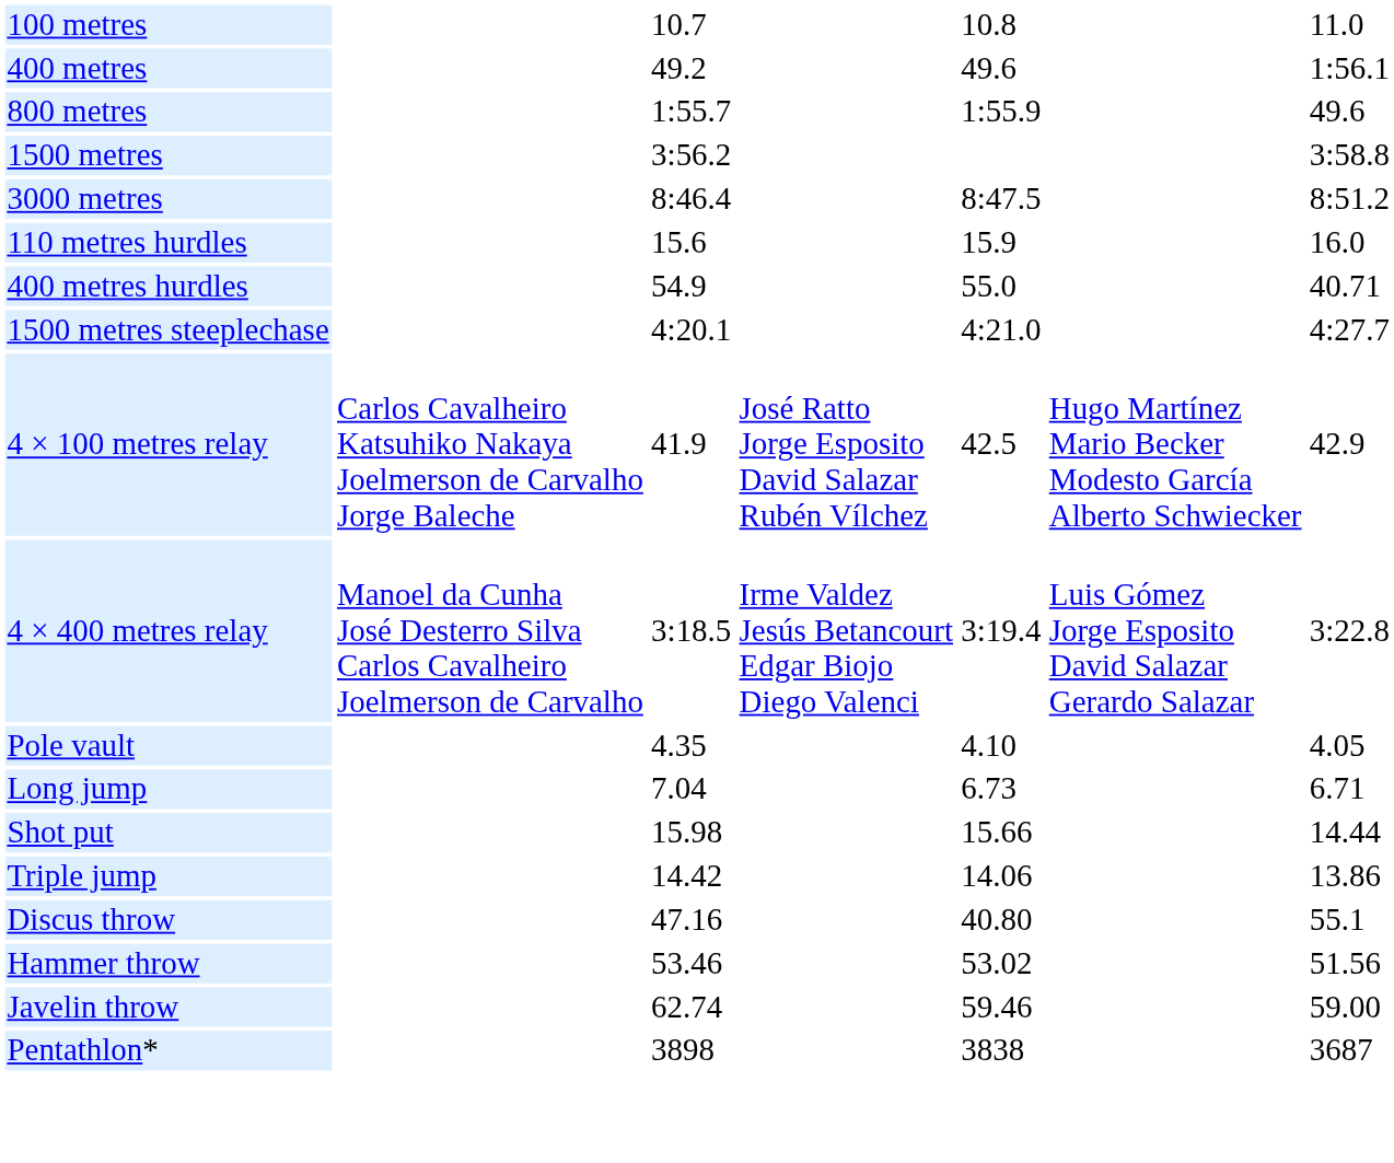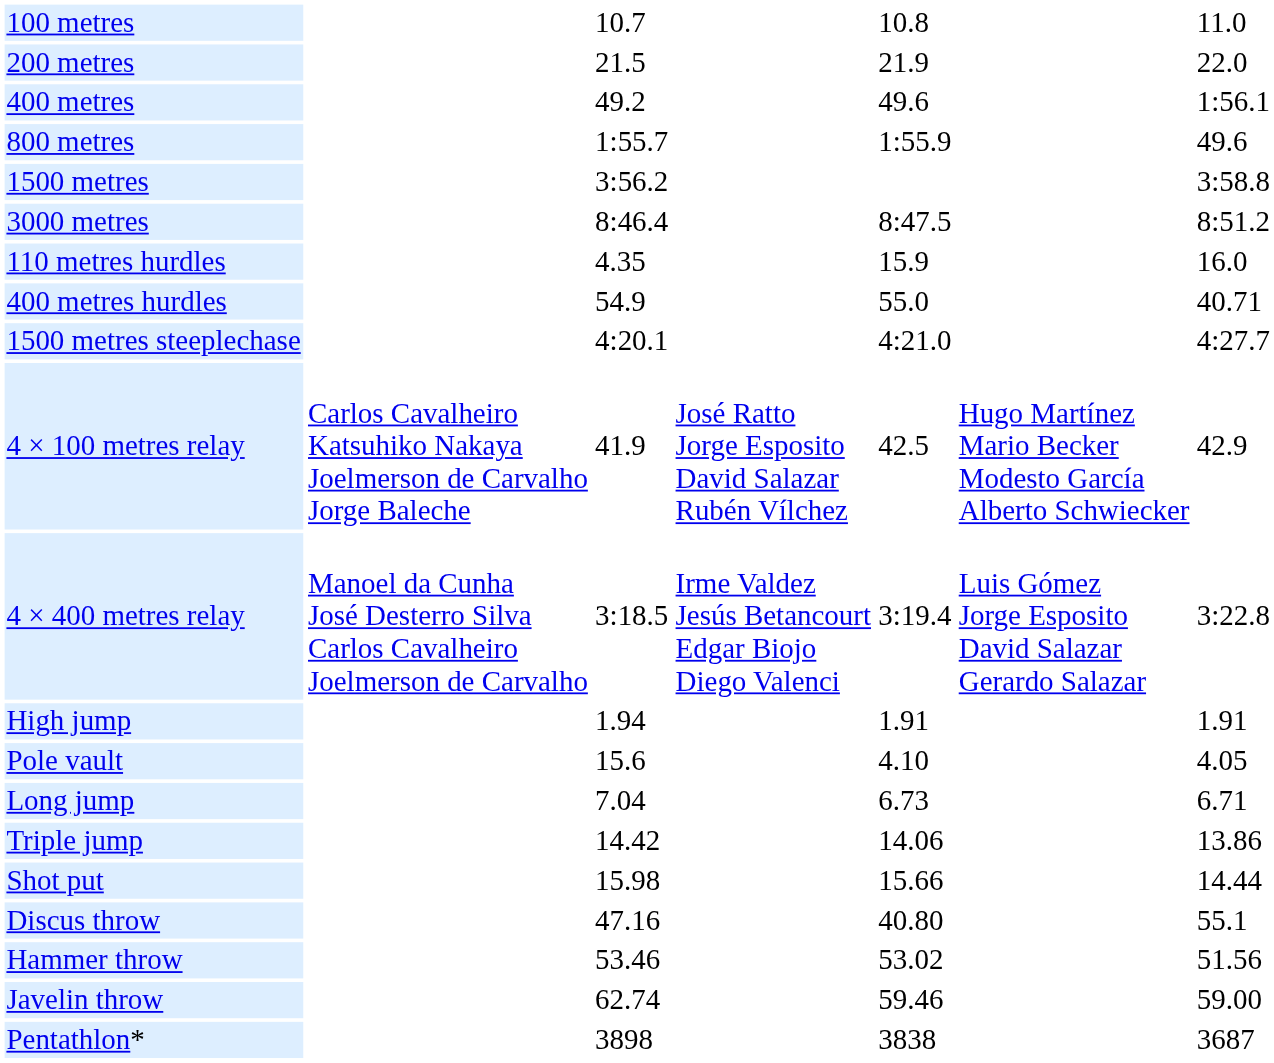 <table>
 <tr>
 <td bgcolor = DDEEFF><a href='#'>100 metres</a></td>
 <td></td>
 <td>10.7</td>
 <td></td>
 <td>10.8</td>
 <td></td>
 <td>11.0</td>
+</tr>
+<tr>
+<td bgcolor = DDEEFF><a href='#'>200 metres</a></td>
+<td></td>
+<td>21.5</td>
+<td></td>
+<td>21.9</td>
+<td></td>
+<td>22.0</td>
 </tr>
 <tr>
 <td bgcolor = DDEEFF><a href='#'>400 metres</a></td>
 <td></td>
 <td>49.2</td>
 <td></td>
 <td>49.6</td>
 <td></td>
 <td>1:56.1</td>
 </tr>
 <tr>
 <td bgcolor = DDEEFF><a href='#'>800 metres</a></td>
 <td></td>
 <td>1:55.7</td>
 <td></td>
 <td>1:55.9</td>
 <td></td>
 <td>49.6</td>
 </tr>
 <tr>
 <td bgcolor = DDEEFF><a href='#'>1500 metres</a></td>
 <td></td>
 <td>3:56.2</td>
 <td></td>
 <td></td>
 <td></td>
 <td>3:58.8</td>
 </tr>
 <tr>
 <td bgcolor = DDEEFF><a href='#'>3000 metres</a></td>
 <td></td>
 <td>8:46.4</td>
 <td></td>
 <td>8:47.5</td>
 <td></td>
 <td>8:51.2</td>
 </tr>
 <tr>
 <td bgcolor = DDEEFF><a href='#'>110 metres hurdles</a></td>
 <td></td>
-<td>15.6</td>
+<td>4.35</td>
 <td></td>
 <td>15.9</td>
 <td></td>
 <td>16.0</td>
 </tr>
 <tr>
 <td bgcolor = DDEEFF><a href='#'>400 metres hurdles</a></td>
 <td></td>
 <td>54.9</td>
 <td></td>
 <td>55.0</td>
 <td></td>
 <td>40.71</td>
 </tr>
 <tr>
 <td bgcolor = DDEEFF><a href='#'>1500 metres steeplechase</a></td>
 <td></td>
 <td>4:20.1</td>
 <td></td>
 <td>4:21.0</td>
 <td></td>
 <td>4:27.7</td>
 </tr>
 <tr>
 <td bgcolor = DDEEFF><a href='#'>4 × 100 metres relay</a></td>
 <td><br><a href='#'>Carlos Cavalheiro</a><br><a href='#'>Katsuhiko Nakaya</a><br><a href='#'>Joelmerson de Carvalho</a><br><a href='#'>Jorge Baleche</a></td>
 <td>41.9</td>
 <td><br><a href='#'>José Ratto</a><br><a href='#'>Jorge Esposito</a><br><a href='#'>David Salazar</a><br><a href='#'>Rubén Vílchez</a></td>
 <td>42.5</td>
 <td><br><a href='#'>Hugo Martínez</a><br><a href='#'>Mario Becker</a><br><a href='#'>Modesto García</a><br><a href='#'>Alberto Schwiecker</a></td>
 <td>42.9</td>
 </tr>
 <tr>
 <td bgcolor = DDEEFF><a href='#'>4 × 400 metres relay</a></td>
 <td><br><a href='#'>Manoel da Cunha</a><br><a href='#'>José Desterro Silva</a><br><a href='#'>Carlos Cavalheiro</a><br><a href='#'>Joelmerson de Carvalho</a></td>
 <td>3:18.5</td>
 <td><br><a href='#'>Irme Valdez</a><br><a href='#'>Jesús Betancourt</a><br><a href='#'>Edgar Biojo</a><br><a href='#'>Diego Valenci</a></td>
 <td>3:19.4</td>
 <td><br><a href='#'>Luis Gómez</a><br><a href='#'>Jorge Esposito</a><br><a href='#'>David Salazar</a><br><a href='#'>Gerardo Salazar</a></td>
 <td>3:22.8</td>
 </tr>
 <tr>
+<td bgcolor = DDEEFF><a href='#'>High jump</a></td>
+<td></td>
+<td>1.94</td>
+<td></td>
+<td>1.91</td>
+<td></td>
+<td>1.91</td>
+</tr>
+<tr>
 <td bgcolor = DDEEFF><a href='#'>Pole vault</a></td>
 <td></td>
-<td>4.35</td>
+<td>15.6</td>
 <td></td>
 <td>4.10</td>
 <td></td>
 <td>4.05</td>
 </tr>
 <tr>
 <td bgcolor = DDEEFF><a href='#'>Long jump</a></td>
 <td></td>
 <td>7.04</td>
 <td></td>
 <td>6.73</td>
 <td></td>
 <td>6.71</td>
 </tr>
 <tr>
+<td bgcolor = DDEEFF><a href='#'>Triple jump</a></td>
+<td></td>
+<td>14.42</td>
+<td></td>
+<td>14.06</td>
+<td></td>
+<td>13.86</td>
+</tr>
+<tr>
 <td bgcolor = DDEEFF><a href='#'>Shot put</a></td>
 <td></td>
 <td>15.98</td>
 <td></td>
 <td>15.66</td>
 <td></td>
 <td>14.44</td>
-</tr>
-<tr>
-<td bgcolor = DDEEFF><a href='#'>Triple jump</a></td>
-<td></td>
-<td>14.42</td>
-<td></td>
-<td>14.06</td>
-<td></td>
-<td>13.86</td>
 </tr>
 <tr>
 <td bgcolor = DDEEFF><a href='#'>Discus throw</a></td>
 <td></td>
 <td>47.16</td>
 <td></td>
 <td>40.80</td>
 <td></td>
 <td>55.1</td>
 </tr>
 <tr>
 <td bgcolor = DDEEFF><a href='#'>Hammer throw</a></td>
 <td></td>
 <td>53.46</td>
 <td></td>
 <td>53.02</td>
 <td></td>
 <td>51.56</td>
 </tr>
 <tr>
 <td bgcolor = DDEEFF><a href='#'>Javelin throw</a></td>
 <td></td>
 <td>62.74</td>
 <td></td>
 <td>59.46</td>
 <td></td>
 <td>59.00</td>
 </tr>
 <tr>
 <td bgcolor = DDEEFF><a href='#'>Pentathlon</a>*</td>
 <td></td>
 <td>3898</td>
 <td></td>
 <td>3838</td>
 <td></td>
 <td>3687</td>
 </tr>
 </table>
